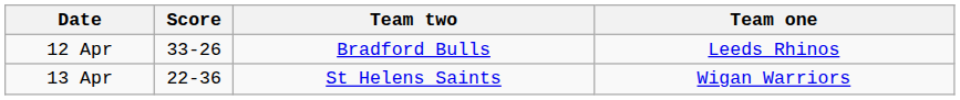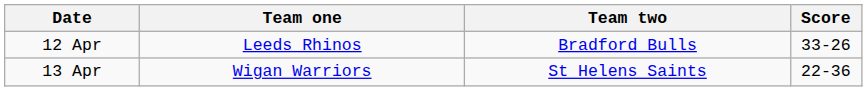 <table class="wikitable" style="text-align: center">
 <tr>
 <th width=100>Date</th>
+<th width=250>Team one</th>
+<th width=250>Team two</th>
 <th width=50>Score</th>
-<th width=250>Team two</th>
-<th width=250>Team one</th>
 </tr>
 <tr>
 <td>12 Apr</td>
+<td><a href='#'>Leeds Rhinos</a></td>
+<td><a href='#'>Bradford Bulls</a></td>
 <td>33-26</td>
-<td><a href='#'>Bradford Bulls</a></td>
-<td><a href='#'>Leeds Rhinos</a></td>
 </tr>
 <tr>
 <td>13 Apr</td>
+<td><a href='#'>Wigan Warriors</a></td>
+<td><a href='#'>St Helens Saints</a></td>
 <td>22-36</td>
-<td><a href='#'>St Helens Saints</a></td>
-<td><a href='#'>Wigan Warriors</a></td>
 </tr>
 </table>
